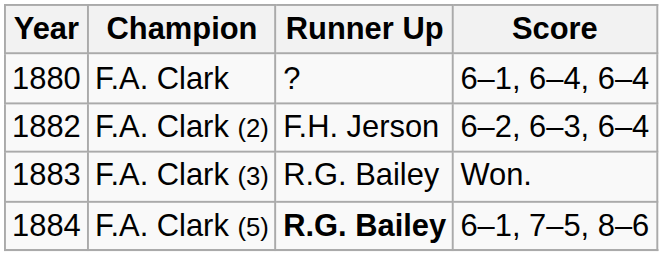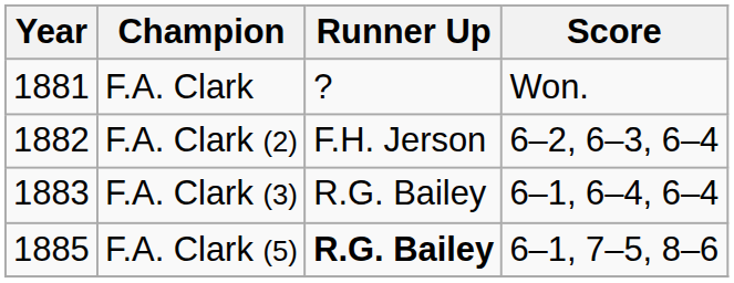 <table class="wikitable sortable">
 <tr>
 <th>Year</th>
 <th>Champion</th>
 <th>Runner Up</th>
 <th>Score</th>
 </tr>
 <tr>
-<td>1880</td>
+<td>1881</td>
 <td> F.A. Clark</td>
 <td> ?</td>
-<td>6–1, 6–4, 6–4</td>
+<td>Won.</td>
 </tr>
 <tr>
 <td>1882</td>
 <td> F.A. Clark  <small>(2)</small></td>
 <td>  F.H. Jerson</td>
 <td>6–2, 6–3, 6–4</td>
 </tr>
 <tr>
 <td>1883</td>
 <td> F.A. Clark  <small>(3)</small></td>
 <td> R.G. Bailey</td>
-<td>Won.</td>
+<td>6–1, 6–4, 6–4</td>
 </tr>
 <tr>
-<td>1884</td>
+<td>1885</td>
 <td> F.A. Clark <small>(5)</small></td>
 <td><strong> R.G. Bailey</strong></td>
 <td>6–1, 7–5, 8–6</td>
 </tr>
 <tr>
 </tr>
 </table>
